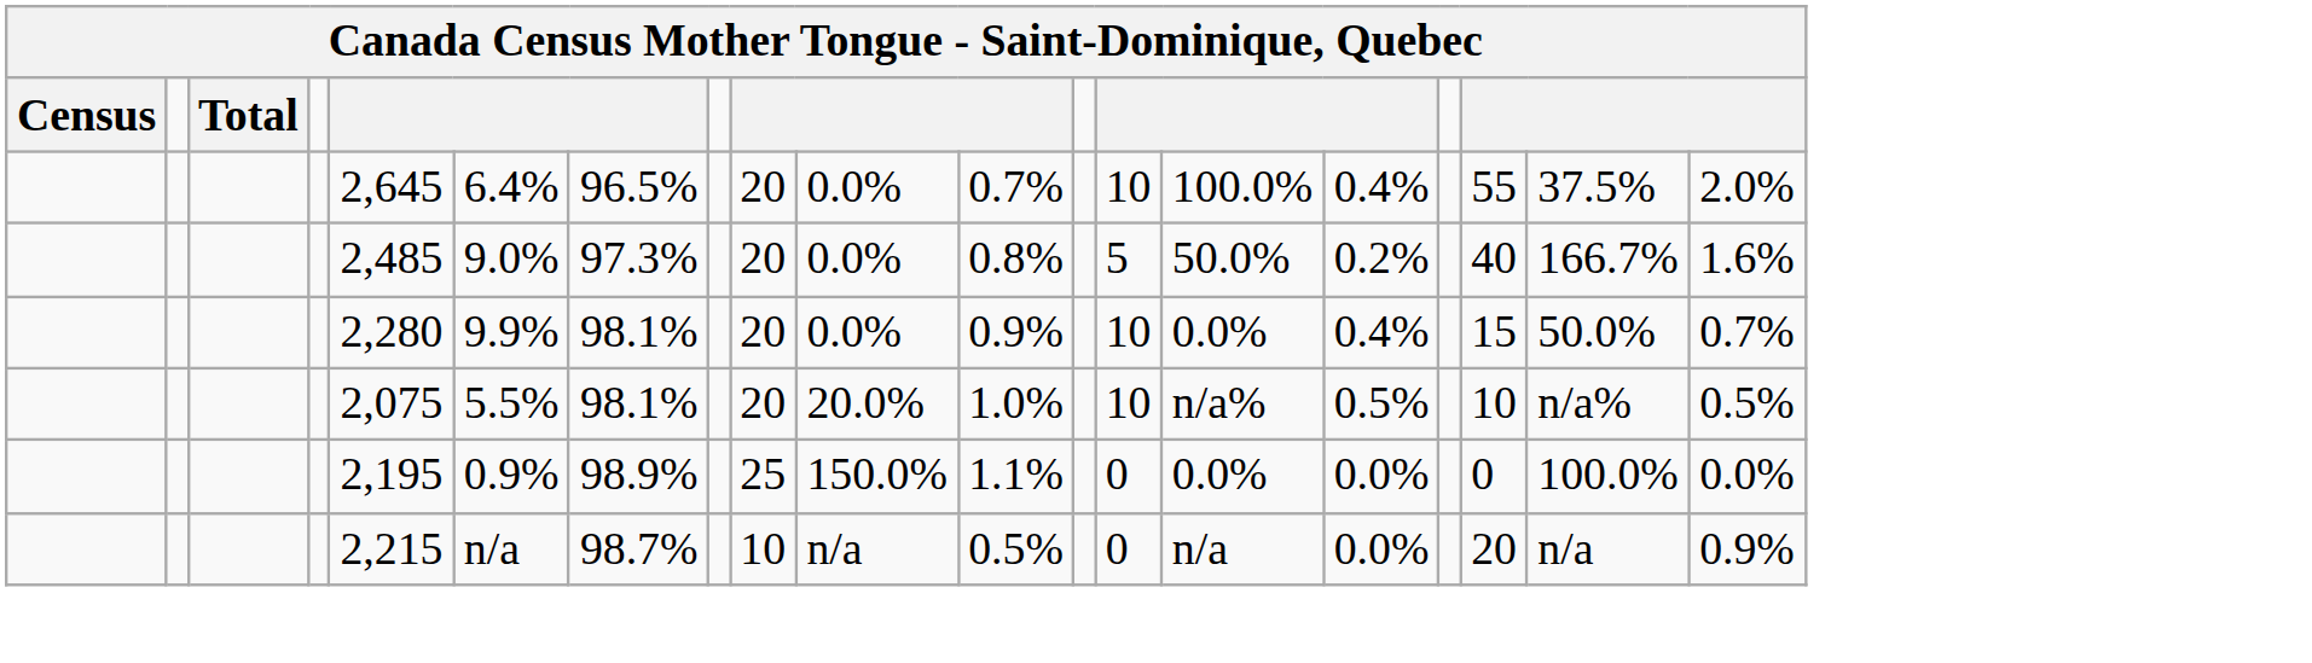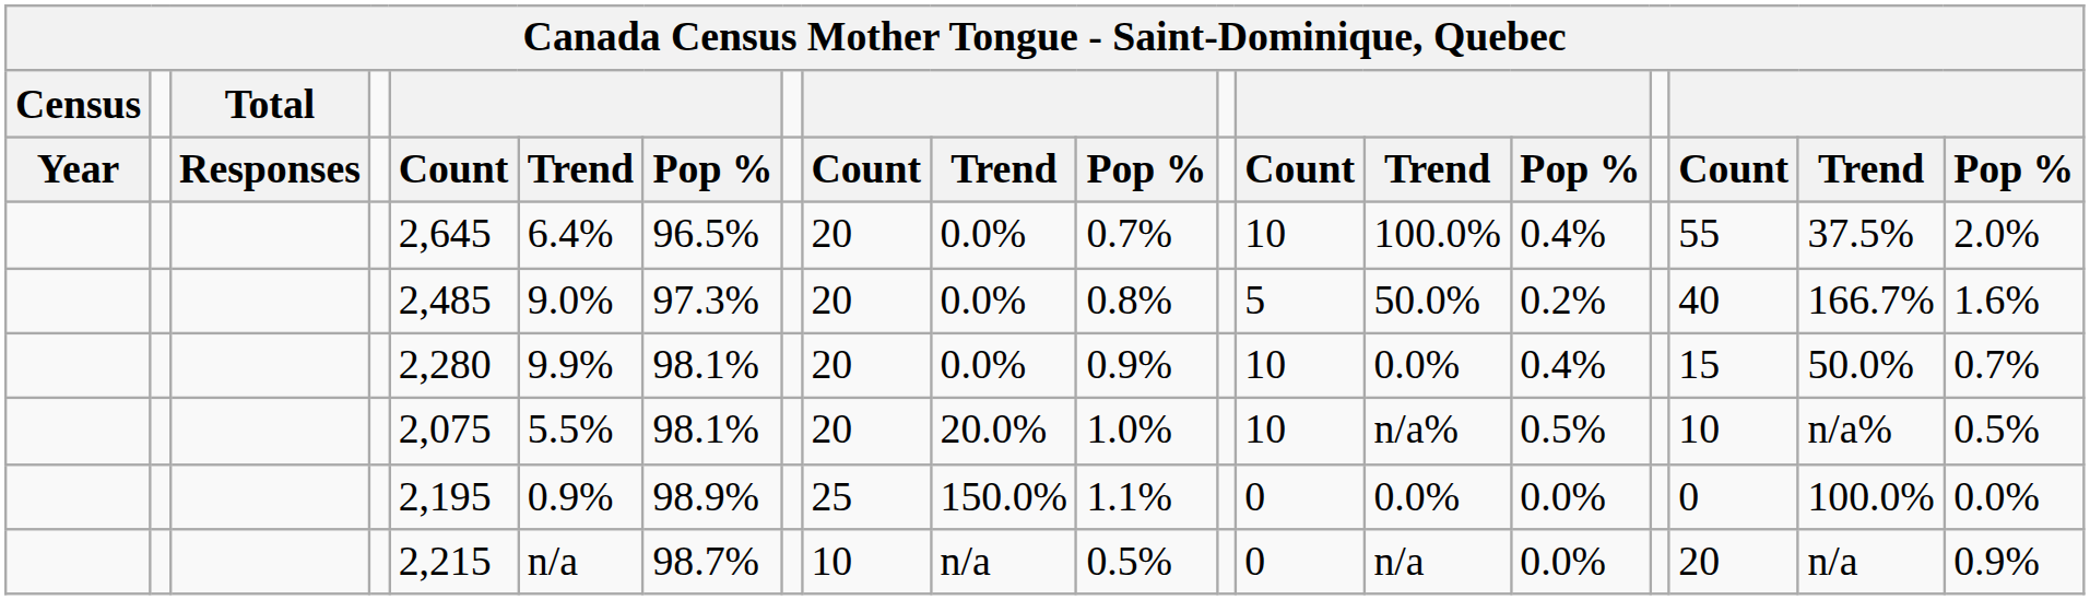 <table class="wikitable">
 <tr>
 <th colspan="19">Canada Census Mother Tongue - Saint-Dominique, Quebec</th>
 </tr>
 <tr>
 <th>Census</th>
 <td></td>
 <th>Total</th>
 <td colspan="1"></td>
 <th colspan="3"></th>
 <td colspan="1"></td>
 <th colspan="3"></th>
 <td colspan="1"></td>
 <th colspan="3"></th>
 <td colspan="1"></td>
 <th colspan="3"></th>
+</tr>
+<tr>
+<th>Year</th>
+<td></td>
+<th>Responses</th>
+<td></td>
+<th>Count</th>
+<th>Trend</th>
+<th>Pop %</th>
+<td></td>
+<th>Count</th>
+<th>Trend</th>
+<th>Pop %</th>
+<td></td>
+<th>Count</th>
+<th>Trend</th>
+<th>Pop %</th>
+<td></td>
+<th>Count</th>
+<th>Trend</th>
+<th>Pop %</th>
 </tr>
 <tr>
 <td></td>
 <td></td>
 <td></td>
 <td></td>
 <td>2,645</td>
 <td> 6.4%</td>
 <td>96.5%</td>
 <td></td>
 <td>20</td>
 <td> 0.0%</td>
 <td>0.7%</td>
 <td></td>
 <td>10</td>
 <td> 100.0%</td>
 <td>0.4%</td>
 <td></td>
 <td>55</td>
 <td> 37.5%</td>
 <td>2.0%</td>
 </tr>
 <tr>
 <td></td>
 <td></td>
 <td></td>
 <td></td>
 <td>2,485</td>
 <td> 9.0%</td>
 <td>97.3%</td>
 <td></td>
 <td>20</td>
 <td> 0.0%</td>
 <td>0.8%</td>
 <td></td>
 <td>5</td>
 <td> 50.0%</td>
 <td>0.2%</td>
 <td></td>
 <td>40</td>
 <td> 166.7%</td>
 <td>1.6%</td>
 </tr>
 <tr>
 <td></td>
 <td></td>
 <td></td>
 <td></td>
 <td>2,280</td>
 <td> 9.9%</td>
 <td>98.1%</td>
 <td></td>
 <td>20</td>
 <td> 0.0%</td>
 <td>0.9%</td>
 <td></td>
 <td>10</td>
 <td> 0.0%</td>
 <td>0.4%</td>
 <td></td>
 <td>15</td>
 <td> 50.0%</td>
 <td>0.7%</td>
 </tr>
 <tr>
 <td></td>
 <td></td>
 <td></td>
 <td></td>
 <td>2,075</td>
 <td> 5.5%</td>
 <td>98.1%</td>
 <td></td>
 <td>20</td>
 <td> 20.0%</td>
 <td>1.0%</td>
 <td></td>
 <td>10</td>
 <td> n/a%</td>
 <td>0.5%</td>
 <td></td>
 <td>10</td>
 <td> n/a%</td>
 <td>0.5%</td>
 </tr>
 <tr>
 <td></td>
 <td></td>
 <td></td>
 <td></td>
 <td>2,195</td>
 <td> 0.9%</td>
 <td>98.9%</td>
 <td></td>
 <td>25</td>
 <td> 150.0%</td>
 <td>1.1%</td>
 <td></td>
 <td>0</td>
 <td> 0.0%</td>
 <td>0.0%</td>
 <td></td>
 <td>0</td>
 <td> 100.0%</td>
 <td>0.0%</td>
 </tr>
 <tr>
 <td></td>
 <td></td>
 <td></td>
 <td></td>
 <td>2,215</td>
 <td>n/a</td>
 <td>98.7%</td>
 <td></td>
 <td>10</td>
 <td>n/a</td>
 <td>0.5%</td>
 <td></td>
 <td>0</td>
 <td>n/a</td>
 <td>0.0%</td>
 <td></td>
 <td>20</td>
 <td>n/a</td>
 <td>0.9%</td>
 </tr>
 </table>
